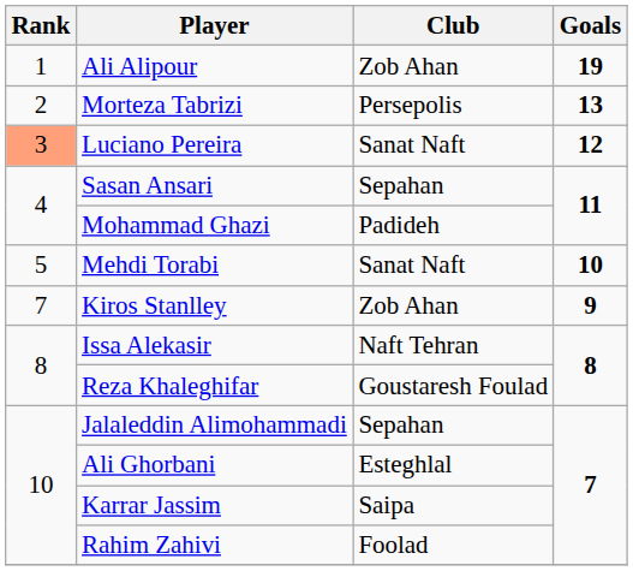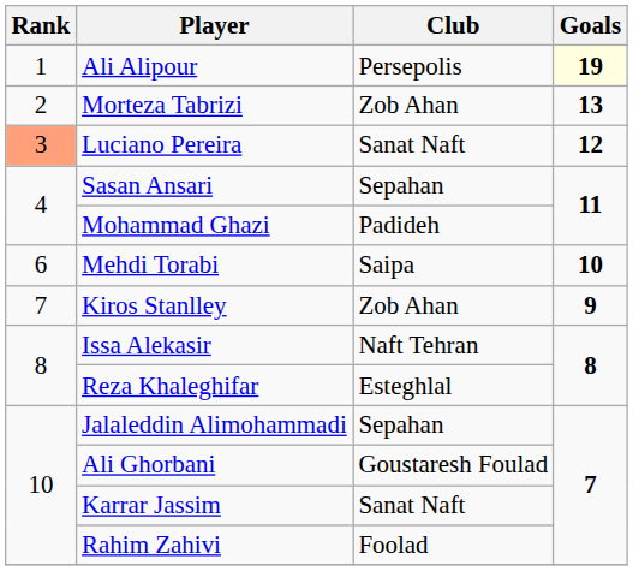 <table class="wikitable">
 <tr>
 <th>Rank</th>
 <th>Player</th>
 <th>Club</th>
 <th>Goals</th>
 </tr>
 <tr>
 <td rowspan=1 align="center">1</td>
 <td> <a href='#'>Ali Alipour</a></td>
-<td>Zob Ahan</td>
-<td rowspan=1 align="center"><strong>19</strong></td>
+<td>Persepolis</td>
+<td rowspan=1 align="center" style="background: lightyellow;"><strong>19</strong></td>
 </tr>
 <tr>
 <td rowspan=1 align="center">2</td>
 <td> <a href='#'>Morteza Tabrizi</a></td>
-<td>Persepolis</td>
+<td>Zob Ahan</td>
 <td rowspan=1 align="center"><strong>13</strong></td>
 </tr>
 <tr>
 <td rowspan=1 align="center" style="background: lightsalmon;">3</td>
 <td> <a href='#'>Luciano Pereira</a></td>
 <td>Sanat Naft</td>
 <td rowspan=1 align="center"><strong>12</strong></td>
 </tr>
 <tr>
 <td rowspan=2 align="center">4</td>
 <td> <a href='#'>Sasan Ansari</a></td>
 <td>Sepahan</td>
 <td rowspan=2 align="center"><strong>11</strong></td>
 </tr>
 <tr>
 <td> <a href='#'>Mohammad Ghazi</a></td>
 <td>Padideh</td>
 </tr>
 <tr>
-<td rowspan=1 align="center">5</td>
+<td rowspan=1 align="center">6</td>
 <td> <a href='#'>Mehdi Torabi</a></td>
-<td>Sanat Naft</td>
+<td>Saipa</td>
 <td rowspan=1 align="center"><strong>10</strong></td>
 </tr>
 <tr>
 <td rowspan=1 align="center">7</td>
 <td> <a href='#'>Kiros Stanlley</a></td>
 <td>Zob Ahan</td>
 <td rowspan=1 align="center"><strong>9</strong></td>
 </tr>
 <tr>
 <td rowspan=2 align="center">8</td>
 <td> <a href='#'>Issa Alekasir</a></td>
 <td>Naft Tehran</td>
 <td rowspan=2 align="center"><strong>8</strong></td>
 </tr>
 <tr>
 <td> <a href='#'>Reza Khaleghifar</a></td>
-<td>Goustaresh Foulad</td>
+<td>Esteghlal</td>
 </tr>
 <tr>
 <td rowspan=4 align="center">10</td>
 <td> <a href='#'>Jalaleddin Alimohammadi</a></td>
 <td>Sepahan</td>
 <td rowspan=4 align="center"><strong>7</strong></td>
 </tr>
 <tr>
 <td> <a href='#'>Ali Ghorbani</a></td>
-<td>Esteghlal</td>
+<td>Goustaresh Foulad</td>
 </tr>
 <tr>
 <td> <a href='#'>Karrar Jassim</a></td>
-<td>Saipa</td>
+<td>Sanat Naft</td>
 </tr>
 <tr>
 <td> <a href='#'>Rahim Zahivi</a></td>
 <td>Foolad</td>
 </tr>
 <tr>
 </tr>
 </table>
